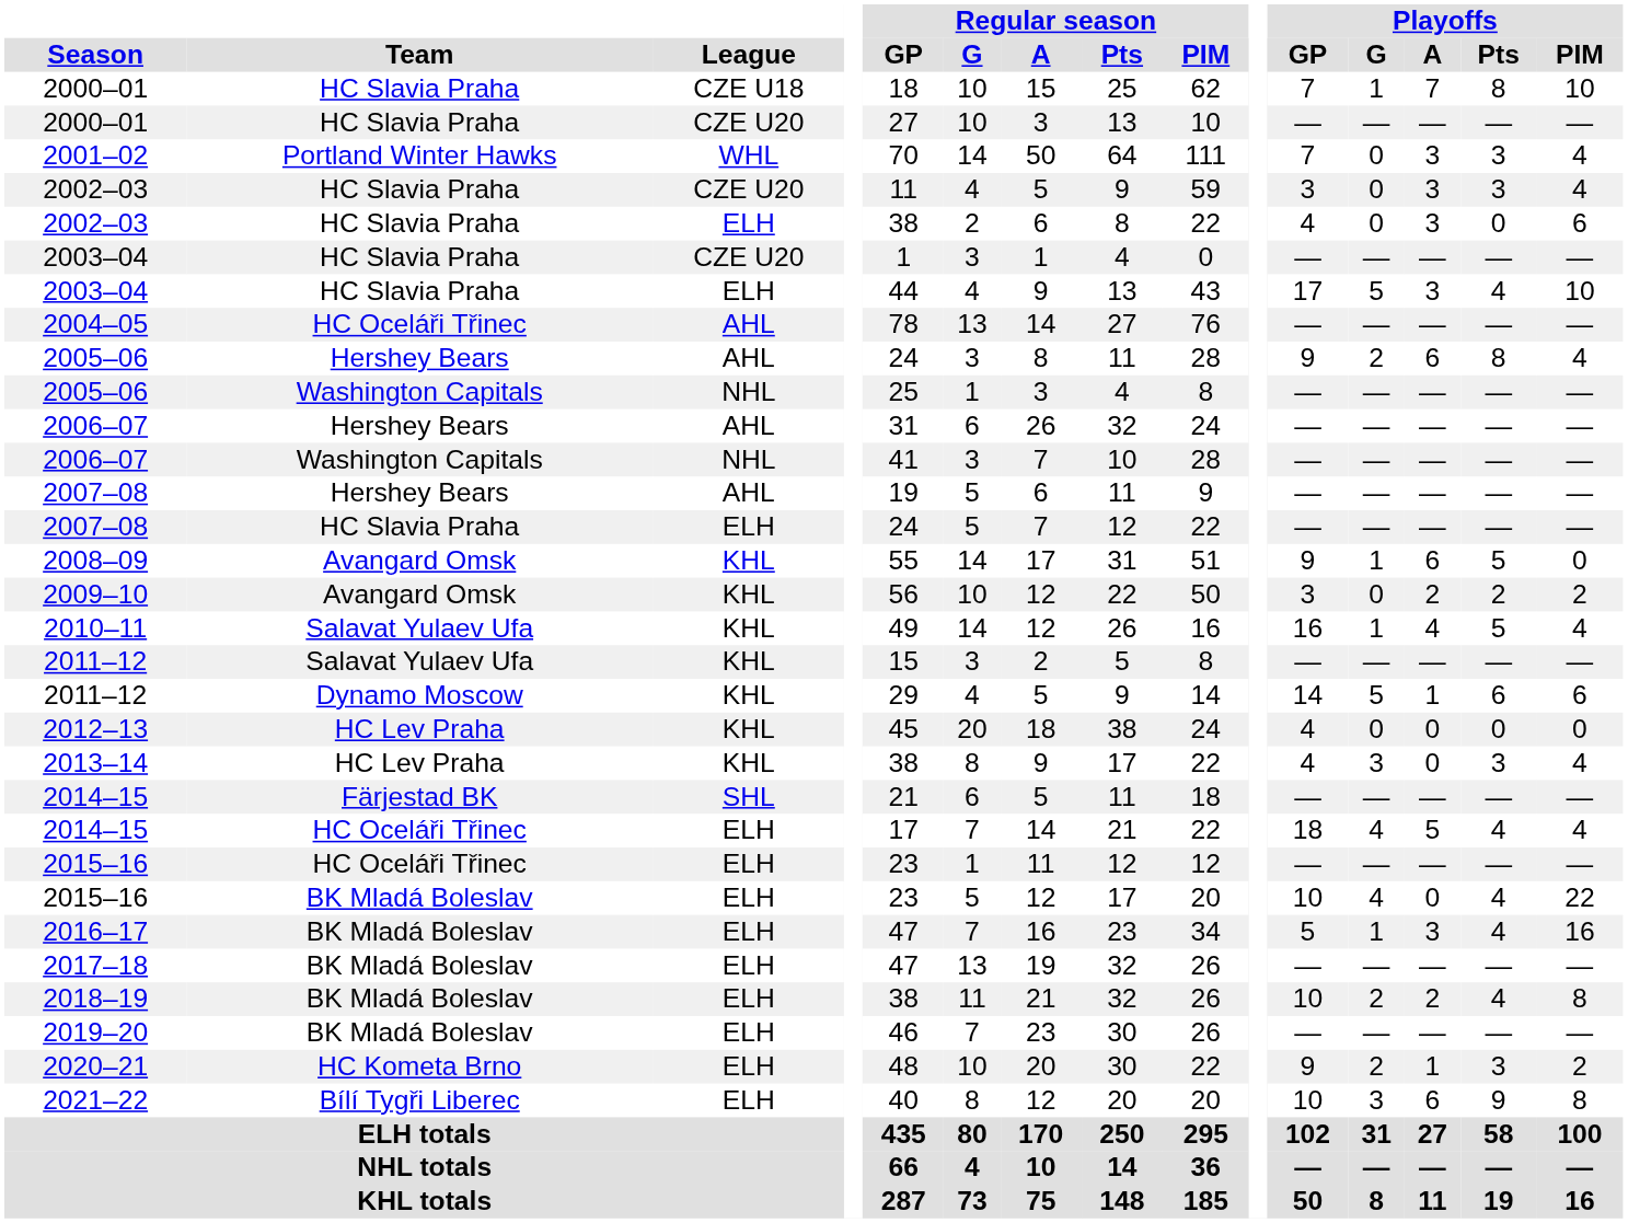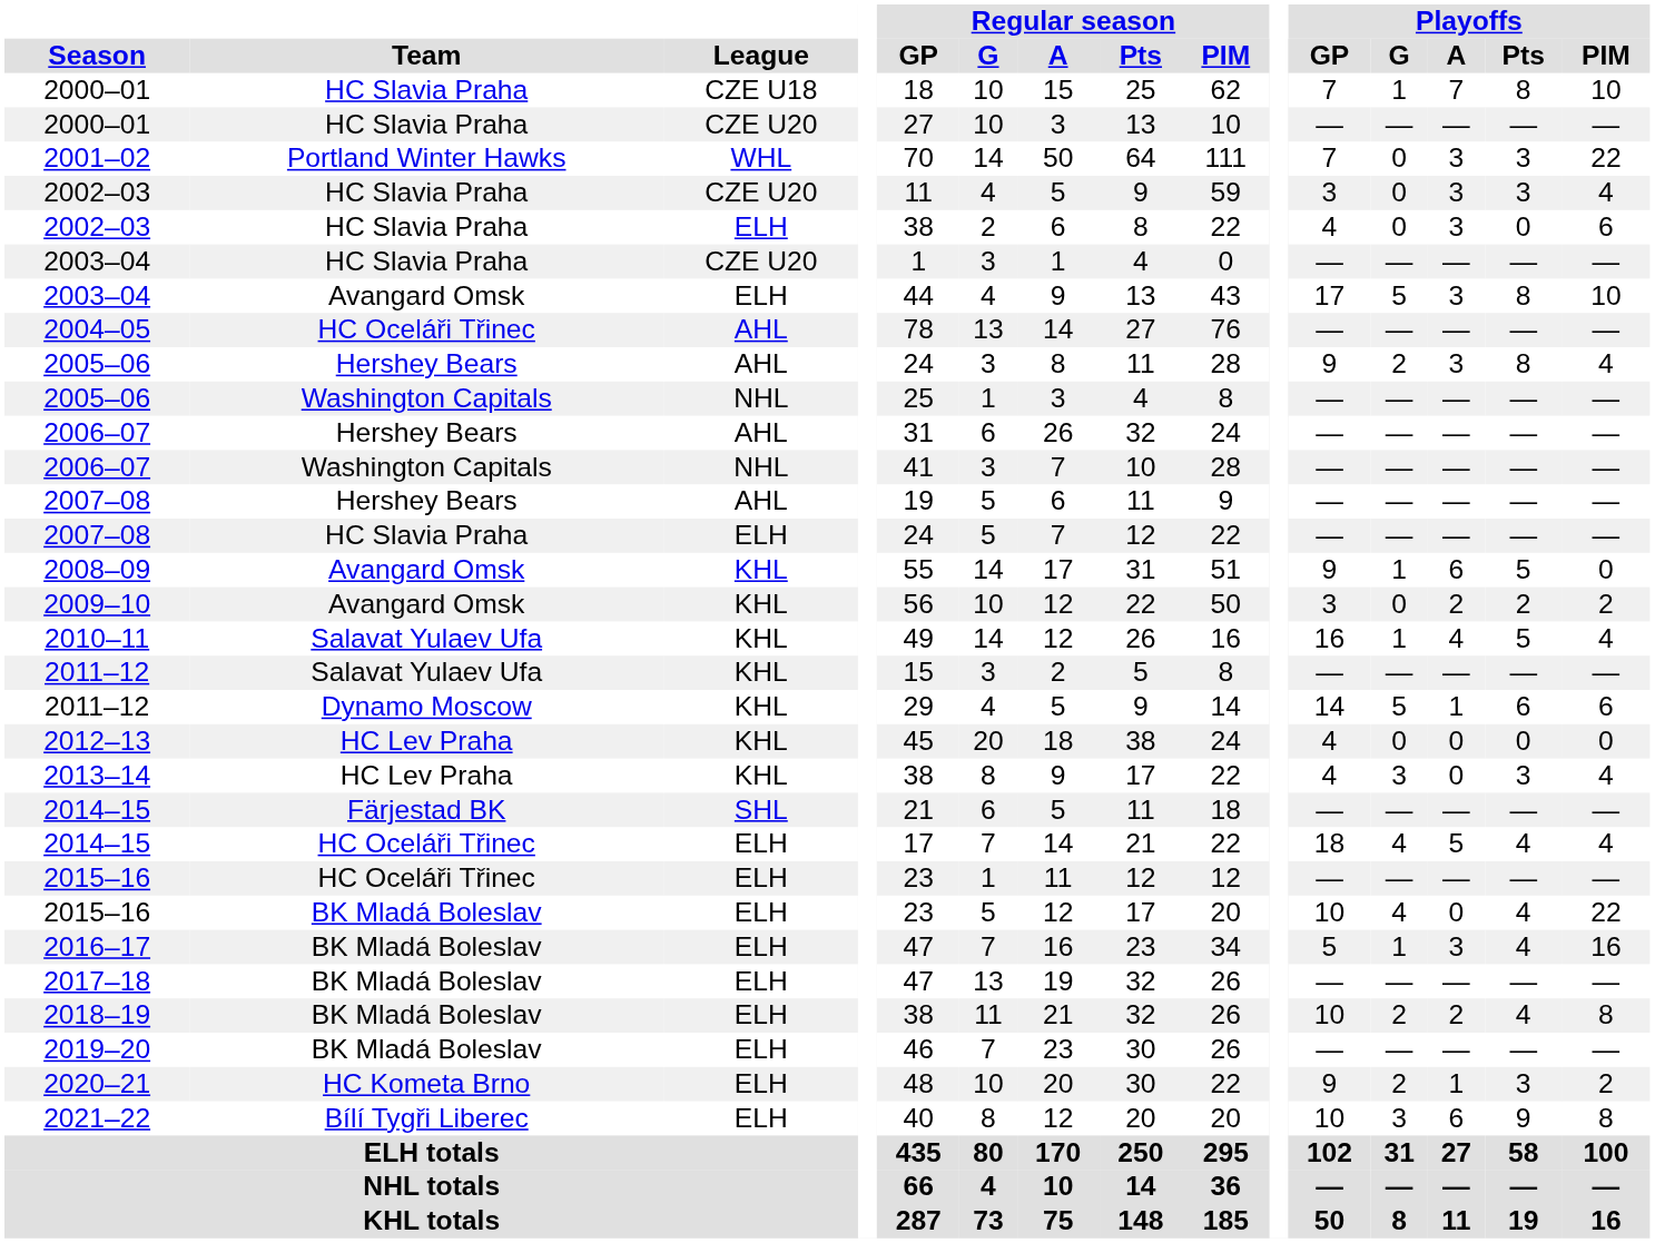 <table border="0" cellpadding="1" cellspacing="0" style="text-align:center; width:60em;">
 <tr style="background:#e0e0e0;">
 <th colspan="3"  bgcolor="#ffffff"> </th>
 <th rowspan="99" bgcolor="#ffffff"> </th>
 <th colspan="5"><a href='#'>Regular season</a></th>
 <th rowspan="99" bgcolor="#ffffff"> </th>
 <th colspan="5"><a href='#'>Playoffs</a></th>
 </tr>
 <tr style="background:#e0e0e0;">
 <th><a href='#'>Season</a></th>
 <th>Team</th>
 <th>League</th>
 <th>GP</th>
 <th><a href='#'>G</a></th>
 <th><a href='#'>A</a></th>
 <th><a href='#'>Pts</a></th>
 <th><a href='#'>PIM</a></th>
 <th>GP</th>
 <th>G</th>
 <th>A</th>
 <th>Pts</th>
 <th>PIM</th>
 </tr>
 <tr>
 <td>2000–01</td>
 <td><a href='#'>HC Slavia Praha</a></td>
 <td>CZE U18</td>
 <td>18</td>
 <td>10</td>
 <td>15</td>
 <td>25</td>
 <td>62</td>
 <td>7</td>
 <td>1</td>
 <td>7</td>
 <td>8</td>
 <td>10</td>
 </tr>
 <tr bgcolor="#f0f0f0">
 <td>2000–01</td>
 <td>HC Slavia Praha</td>
 <td>CZE U20</td>
 <td>27</td>
 <td>10</td>
 <td>3</td>
 <td>13</td>
 <td>10</td>
 <td>—</td>
 <td>—</td>
 <td>—</td>
 <td>—</td>
 <td>—</td>
 </tr>
 <tr>
 <td><a href='#'>2001–02</a></td>
 <td><a href='#'>Portland Winter Hawks</a></td>
 <td><a href='#'>WHL</a></td>
 <td>70</td>
 <td>14</td>
 <td>50</td>
 <td>64</td>
 <td>111</td>
 <td>7</td>
 <td>0</td>
 <td>3</td>
 <td>3</td>
-<td>4</td>
+<td>22</td>
 </tr>
 <tr bgcolor="#f0f0f0">
 <td>2002–03</td>
 <td>HC Slavia Praha</td>
 <td>CZE U20</td>
 <td>11</td>
 <td>4</td>
 <td>5</td>
 <td>9</td>
 <td>59</td>
 <td>3</td>
 <td>0</td>
 <td>3</td>
 <td>3</td>
 <td>4</td>
 </tr>
 <tr>
 <td><a href='#'>2002–03</a></td>
 <td>HC Slavia Praha</td>
 <td><a href='#'>ELH</a></td>
 <td>38</td>
 <td>2</td>
 <td>6</td>
 <td>8</td>
 <td>22</td>
 <td>4</td>
 <td>0</td>
 <td>3</td>
 <td>0</td>
 <td>6</td>
 </tr>
 <tr bgcolor="#f0f0f0">
 <td>2003–04</td>
 <td>HC Slavia Praha</td>
 <td>CZE U20</td>
 <td>1</td>
 <td>3</td>
 <td>1</td>
 <td>4</td>
 <td>0</td>
 <td>—</td>
 <td>—</td>
 <td>—</td>
 <td>—</td>
 <td>—</td>
 </tr>
 <tr>
 <td><a href='#'>2003–04</a></td>
-<td>HC Slavia Praha</td>
+<td>Avangard Omsk</td>
 <td>ELH</td>
 <td>44</td>
 <td>4</td>
 <td>9</td>
 <td>13</td>
 <td>43</td>
 <td>17</td>
 <td>5</td>
 <td>3</td>
-<td>4</td>
+<td>8</td>
 <td>10</td>
 </tr>
 <tr bgcolor="#f0f0f0">
 <td><a href='#'>2004–05</a></td>
 <td><a href='#'>HC Oceláři Třinec</a></td>
 <td><a href='#'>AHL</a></td>
 <td>78</td>
 <td>13</td>
 <td>14</td>
 <td>27</td>
 <td>76</td>
 <td>—</td>
 <td>—</td>
 <td>—</td>
 <td>—</td>
 <td>—</td>
 </tr>
 <tr>
 <td><a href='#'>2005–06</a></td>
 <td><a href='#'>Hershey Bears</a></td>
 <td>AHL</td>
 <td>24</td>
 <td>3</td>
 <td>8</td>
 <td>11</td>
 <td>28</td>
 <td>9</td>
 <td>2</td>
-<td>6</td>
+<td>3</td>
 <td>8</td>
 <td>4</td>
 </tr>
 <tr bgcolor="#f0f0f0">
 <td><a href='#'>2005–06</a></td>
 <td><a href='#'>Washington Capitals</a></td>
 <td>NHL</td>
 <td>25</td>
 <td>1</td>
 <td>3</td>
 <td>4</td>
 <td>8</td>
 <td>—</td>
 <td>—</td>
 <td>—</td>
 <td>—</td>
 <td>—</td>
 </tr>
 <tr>
 <td><a href='#'>2006–07</a></td>
 <td>Hershey Bears</td>
 <td>AHL</td>
 <td>31</td>
 <td>6</td>
 <td>26</td>
 <td>32</td>
 <td>24</td>
 <td>—</td>
 <td>—</td>
 <td>—</td>
 <td>—</td>
 <td>—</td>
 </tr>
 <tr bgcolor="#f0f0f0">
 <td><a href='#'>2006–07</a></td>
 <td>Washington Capitals</td>
 <td>NHL</td>
 <td>41</td>
 <td>3</td>
 <td>7</td>
 <td>10</td>
 <td>28</td>
 <td>—</td>
 <td>—</td>
 <td>—</td>
 <td>—</td>
 <td>—</td>
 </tr>
 <tr>
 <td><a href='#'>2007–08</a></td>
 <td>Hershey Bears</td>
 <td>AHL</td>
 <td>19</td>
 <td>5</td>
 <td>6</td>
 <td>11</td>
 <td>9</td>
 <td>—</td>
 <td>—</td>
 <td>—</td>
 <td>—</td>
 <td>—</td>
 </tr>
 <tr bgcolor="#f0f0f0">
 <td><a href='#'>2007–08</a></td>
 <td>HC Slavia Praha</td>
 <td>ELH</td>
 <td>24</td>
 <td>5</td>
 <td>7</td>
 <td>12</td>
 <td>22</td>
 <td>—</td>
 <td>—</td>
 <td>—</td>
 <td>—</td>
 <td>—</td>
 </tr>
 <tr>
 <td><a href='#'>2008–09</a></td>
 <td><a href='#'>Avangard Omsk</a></td>
 <td><a href='#'>KHL</a></td>
 <td>55</td>
 <td>14</td>
 <td>17</td>
 <td>31</td>
 <td>51</td>
 <td>9</td>
 <td>1</td>
 <td>6</td>
 <td>5</td>
 <td>0</td>
 </tr>
 <tr bgcolor="#f0f0f0">
 <td><a href='#'>2009–10</a></td>
 <td>Avangard Omsk</td>
 <td>KHL</td>
 <td>56</td>
 <td>10</td>
 <td>12</td>
 <td>22</td>
 <td>50</td>
 <td>3</td>
 <td>0</td>
 <td>2</td>
 <td>2</td>
 <td>2</td>
 </tr>
 <tr>
 <td><a href='#'>2010–11</a></td>
 <td><a href='#'>Salavat Yulaev Ufa</a></td>
 <td>KHL</td>
 <td>49</td>
 <td>14</td>
 <td>12</td>
 <td>26</td>
 <td>16</td>
 <td>16</td>
 <td>1</td>
 <td>4</td>
 <td>5</td>
 <td>4</td>
 </tr>
 <tr bgcolor="#f0f0f0">
 <td><a href='#'>2011–12</a></td>
 <td>Salavat Yulaev Ufa</td>
 <td>KHL</td>
 <td>15</td>
 <td>3</td>
 <td>2</td>
 <td>5</td>
 <td>8</td>
 <td>—</td>
 <td>—</td>
 <td>—</td>
 <td>—</td>
 <td>—</td>
 </tr>
 <tr>
 <td>2011–12</td>
 <td><a href='#'>Dynamo Moscow</a></td>
 <td>KHL</td>
 <td>29</td>
 <td>4</td>
 <td>5</td>
 <td>9</td>
 <td>14</td>
 <td>14</td>
 <td>5</td>
 <td>1</td>
 <td>6</td>
 <td>6</td>
 </tr>
 <tr bgcolor="#f0f0f0">
 <td><a href='#'>2012–13</a></td>
 <td><a href='#'>HC Lev Praha</a></td>
 <td>KHL</td>
 <td>45</td>
 <td>20</td>
 <td>18</td>
 <td>38</td>
 <td>24</td>
 <td>4</td>
 <td>0</td>
 <td>0</td>
 <td>0</td>
 <td>0</td>
 </tr>
 <tr>
 <td><a href='#'>2013–14</a></td>
 <td>HC Lev Praha</td>
 <td>KHL</td>
 <td>38</td>
 <td>8</td>
 <td>9</td>
 <td>17</td>
 <td>22</td>
 <td>4</td>
 <td>3</td>
 <td>0</td>
 <td>3</td>
 <td>4</td>
 </tr>
 <tr bgcolor="#f0f0f0">
 <td><a href='#'>2014–15</a></td>
 <td><a href='#'>Färjestad BK</a></td>
 <td><a href='#'>SHL</a></td>
 <td>21</td>
 <td>6</td>
 <td>5</td>
 <td>11</td>
 <td>18</td>
 <td>—</td>
 <td>—</td>
 <td>—</td>
 <td>—</td>
 <td>—</td>
 </tr>
 <tr>
 <td><a href='#'>2014–15</a></td>
 <td><a href='#'>HC Oceláři Třinec</a></td>
 <td>ELH</td>
 <td>17</td>
 <td>7</td>
 <td>14</td>
 <td>21</td>
 <td>22</td>
 <td>18</td>
 <td>4</td>
 <td>5</td>
 <td>4</td>
 <td>4</td>
 </tr>
 <tr bgcolor="#f0f0f0">
 <td><a href='#'>2015–16</a></td>
 <td>HC Oceláři Třinec</td>
 <td>ELH</td>
 <td>23</td>
 <td>1</td>
 <td>11</td>
 <td>12</td>
 <td>12</td>
 <td>—</td>
 <td>—</td>
 <td>—</td>
 <td>—</td>
 <td>—</td>
 </tr>
 <tr>
 <td>2015–16</td>
 <td><a href='#'>BK Mladá Boleslav</a></td>
 <td>ELH</td>
 <td>23</td>
 <td>5</td>
 <td>12</td>
 <td>17</td>
 <td>20</td>
 <td>10</td>
 <td>4</td>
 <td>0</td>
 <td>4</td>
 <td>22</td>
 </tr>
 <tr bgcolor="#f0f0f0">
 <td><a href='#'>2016–17</a></td>
 <td>BK Mladá Boleslav</td>
 <td>ELH</td>
 <td>47</td>
 <td>7</td>
 <td>16</td>
 <td>23</td>
 <td>34</td>
 <td>5</td>
 <td>1</td>
 <td>3</td>
 <td>4</td>
 <td>16</td>
 </tr>
 <tr>
 <td><a href='#'>2017–18</a></td>
 <td>BK Mladá Boleslav</td>
 <td>ELH</td>
 <td>47</td>
 <td>13</td>
 <td>19</td>
 <td>32</td>
 <td>26</td>
 <td>—</td>
 <td>—</td>
 <td>—</td>
 <td>—</td>
 <td>—</td>
 </tr>
 <tr bgcolor="#f0f0f0">
 <td><a href='#'>2018–19</a></td>
 <td>BK Mladá Boleslav</td>
 <td>ELH</td>
 <td>38</td>
 <td>11</td>
 <td>21</td>
 <td>32</td>
 <td>26</td>
 <td>10</td>
 <td>2</td>
 <td>2</td>
 <td>4</td>
 <td>8</td>
 </tr>
 <tr>
 <td><a href='#'>2019–20</a></td>
 <td>BK Mladá Boleslav</td>
 <td>ELH</td>
 <td>46</td>
 <td>7</td>
 <td>23</td>
 <td>30</td>
 <td>26</td>
 <td>—</td>
 <td>—</td>
 <td>—</td>
 <td>—</td>
 <td>—</td>
 </tr>
 <tr bgcolor="#f0f0f0">
 <td><a href='#'>2020–21</a></td>
 <td><a href='#'>HC Kometa Brno</a></td>
 <td>ELH</td>
 <td>48</td>
 <td>10</td>
 <td>20</td>
 <td>30</td>
 <td>22</td>
 <td>9</td>
 <td>2</td>
 <td>1</td>
 <td>3</td>
 <td>2</td>
 </tr>
 <tr>
 <td><a href='#'>2021–22</a></td>
 <td><a href='#'>Bílí Tygři Liberec</a></td>
 <td>ELH</td>
 <td>40</td>
 <td>8</td>
 <td>12</td>
 <td>20</td>
 <td>20</td>
 <td>10</td>
 <td>3</td>
 <td>6</td>
 <td>9</td>
 <td>8</td>
 </tr>
 <tr bgcolor="#e0e0e0">
 <th colspan="3">ELH totals</th>
 <th>435</th>
 <th>80</th>
 <th>170</th>
 <th>250</th>
 <th>295</th>
 <th>102</th>
 <th>31</th>
 <th>27</th>
 <th>58</th>
 <th>100</th>
 </tr>
 <tr bgcolor="#e0e0e0">
 <th colspan="3">NHL totals</th>
 <th>66</th>
 <th>4</th>
 <th>10</th>
 <th>14</th>
 <th>36</th>
 <th>—</th>
 <th>—</th>
 <th>—</th>
 <th>—</th>
 <th>—</th>
 </tr>
 <tr bgcolor="#e0e0e0">
 <th colspan="3">KHL totals</th>
 <th>287</th>
 <th>73</th>
 <th>75</th>
 <th>148</th>
 <th>185</th>
 <th>50</th>
 <th>8</th>
 <th>11</th>
 <th>19</th>
 <th>16</th>
 </tr>
 </table>
